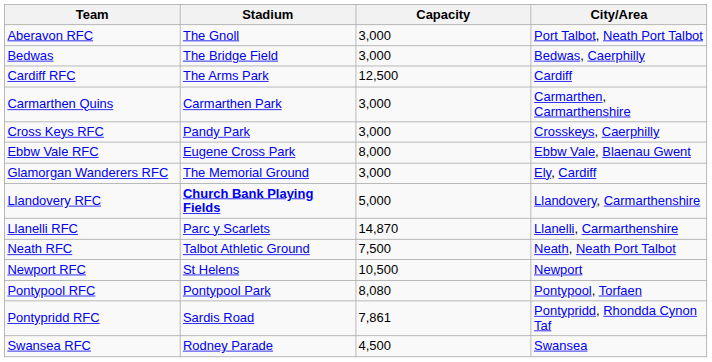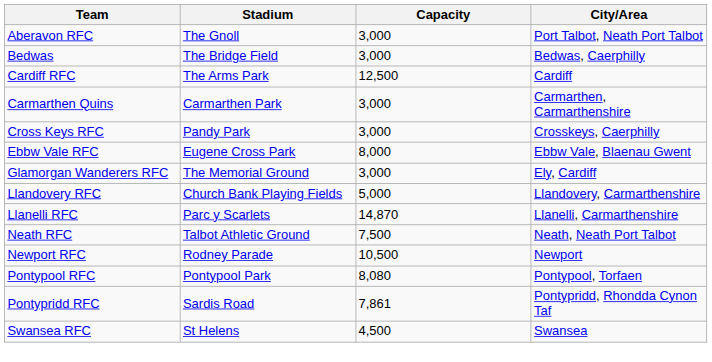 <table class="wikitable sortable">
 <tr>
 <th width=25%>Team</th>
 <th width=25%>Stadium</th>
 <th width=25%>Capacity</th>
 <th width=25%>City/Area</th>
 </tr>
 <tr>
 <td><a href='#'>Aberavon RFC</a></td>
 <td><a href='#'>The Gnoll</a></td>
 <td>3,000</td>
 <td><a href='#'>Port Talbot</a>, <a href='#'>Neath Port Talbot</a></td>
 </tr>
 <tr>
 <td><a href='#'>Bedwas</a></td>
 <td><a href='#'>The Bridge Field</a></td>
 <td>3,000</td>
 <td><a href='#'>Bedwas</a>, <a href='#'>Caerphilly</a></td>
 </tr>
 <tr>
 <td><a href='#'>Cardiff RFC</a></td>
 <td><a href='#'>The Arms Park</a></td>
 <td>12,500</td>
 <td><a href='#'>Cardiff</a></td>
 </tr>
 <tr>
 <td><a href='#'>Carmarthen Quins</a></td>
 <td><a href='#'>Carmarthen Park</a></td>
 <td>3,000</td>
 <td><a href='#'>Carmarthen</a>, <a href='#'>Carmarthenshire</a></td>
 </tr>
 <tr>
 <td><a href='#'>Cross Keys RFC</a></td>
 <td><a href='#'>Pandy Park</a></td>
 <td>3,000</td>
 <td><a href='#'>Crosskeys</a>, <a href='#'>Caerphilly</a></td>
 </tr>
 <tr>
 <td><a href='#'>Ebbw Vale RFC</a></td>
 <td><a href='#'>Eugene Cross Park</a></td>
 <td>8,000</td>
 <td><a href='#'>Ebbw Vale</a>, <a href='#'>Blaenau Gwent</a></td>
 </tr>
 <tr>
 <td><a href='#'>Glamorgan Wanderers RFC</a></td>
 <td><a href='#'>The Memorial Ground</a></td>
 <td>3,000</td>
 <td><a href='#'>Ely</a>, <a href='#'>Cardiff</a></td>
 </tr>
 <tr>
 <td><a href='#'>Llandovery RFC</a></td>
-<td><strong><a href='#'>Church Bank Playing Fields</a></strong></td>
+<td><a href='#'>Church Bank Playing Fields</a></td>
 <td>5,000</td>
 <td><a href='#'>Llandovery</a>, <a href='#'>Carmarthenshire</a></td>
 </tr>
 <tr>
 <td><a href='#'>Llanelli RFC</a></td>
 <td><a href='#'>Parc y Scarlets</a></td>
 <td>14,870</td>
 <td><a href='#'>Llanelli</a>, <a href='#'>Carmarthenshire</a></td>
 </tr>
 <tr>
 <td><a href='#'>Neath RFC</a></td>
 <td><a href='#'>Talbot Athletic Ground</a></td>
 <td>7,500</td>
 <td><a href='#'>Neath</a>, <a href='#'>Neath Port Talbot</a></td>
 </tr>
 <tr>
 <td><a href='#'>Newport RFC</a></td>
-<td><a href='#'>St Helens</a></td>
+<td><a href='#'>Rodney Parade</a></td>
 <td>10,500</td>
 <td><a href='#'>Newport</a></td>
 </tr>
 <tr>
 <td><a href='#'>Pontypool RFC</a></td>
 <td><a href='#'>Pontypool Park</a></td>
 <td>8,080</td>
 <td><a href='#'>Pontypool</a>, <a href='#'>Torfaen</a></td>
 </tr>
 <tr>
 <td><a href='#'>Pontypridd RFC</a></td>
 <td><a href='#'>Sardis Road</a></td>
 <td>7,861</td>
 <td><a href='#'>Pontypridd</a>, <a href='#'>Rhondda Cynon Taf</a></td>
 </tr>
 <tr>
 <td><a href='#'>Swansea RFC</a></td>
-<td><a href='#'>Rodney Parade</a></td>
+<td><a href='#'>St Helens</a></td>
 <td>4,500</td>
 <td><a href='#'>Swansea</a></td>
 </tr>
 </table>
